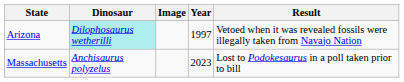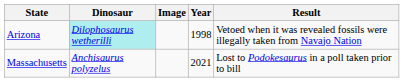 <table class="wikitable">
 <tr>
 <th>State</th>
 <th>Dinosaur</th>
 <th>Image</th>
 <th>Year</th>
 <th>Result</th>
 </tr>
 <tr>
 <td><a href='#'>Arizona</a></td>
 <td style="background: paleturquoise;"><a href='#'><em>Dilophosaurus wetherilli</em></a></td>
 <td></td>
-<td>1997</td>
+<td>1998</td>
 <td>Vetoed when it was revealed fossils were illegally taken from <a href='#'>Navajo Nation</a></td>
 </tr>
 <tr>
 <td><a href='#'>Massachusetts</a></td>
 <td><a href='#'><em>Anchisaurus polyzelus</em></a></td>
 <td></td>
-<td>2023</td>
+<td>2021</td>
 <td>Lost to <em><a href='#'>Podokesaurus</a></em> in a poll taken prior to bill</td>
 </tr>
 </table>
